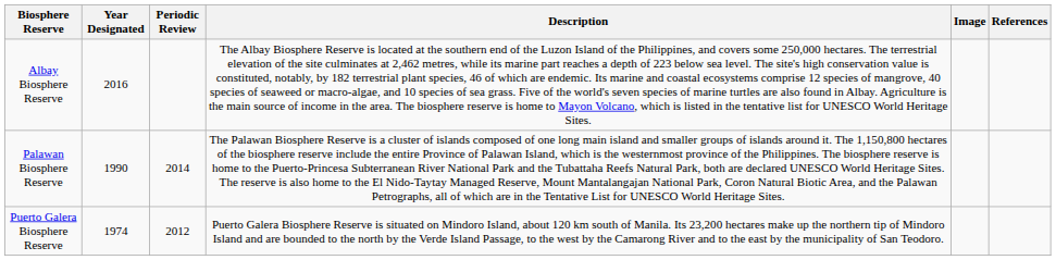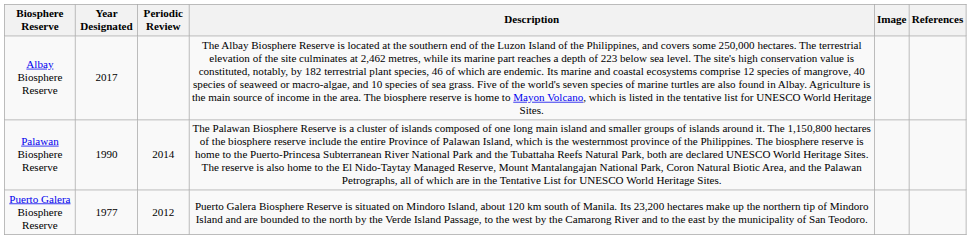 <table class="wikitable sortable" style="margin:0 1em 0 0; font-size:90%;">
 <tr style="background:#efefef;">
 <th>Biosphere Reserve</th>
 <th>Year Designated</th>
 <th>Periodic Review</th>
 <th>Description</th>
 <th>Image</th>
 <th>References</th>
 </tr>
 <tr>
 <td style="text-align:center;"><a href='#'>Albay</a> Biosphere Reserve</td>
-<td style="text-align:center;">2016</td>
+<td style="text-align:center;">2017</td>
 <td style="text-align:center;"></td>
 <td style="text-align:center;">The Albay Biosphere Reserve is located at the southern end of the Luzon Island of the Philippines, and covers some 250,000 hectares. The terrestrial elevation of the site culminates at 2,462 metres, while its marine part reaches a depth of 223 below sea level. The site's high conservation value is constituted, notably, by 182 terrestrial plant species, 46 of which are endemic. Its marine and coastal ecosystems comprise 12 species of mangrove, 40 species of seaweed or macro-algae, and 10 species of sea grass. Five of the world's seven species of marine turtles are also found in Albay. Agriculture is the main source of income in the area. The biosphere reserve is home to <a href='#'>Mayon Volcano</a>, which is listed in the tentative list for UNESCO World Heritage Sites.</td>
 <td style="text-align:center;"></td>
 <td style="text-align:center;"></td>
 </tr>
 <tr>
 <td style="text-align:center;"><a href='#'>Palawan</a> Biosphere Reserve</td>
 <td style="text-align:center;">1990</td>
 <td style="text-align:center;">2014</td>
 <td style="text-align:center;">The Palawan Biosphere Reserve is a cluster of islands composed of one long main island and smaller groups of islands around it. The 1,150,800 hectares of the biosphere reserve include the entire Province of Palawan Island, which is the westernmost province of the Philippines. The biosphere reserve is home to the Puerto-Princesa Subterranean River National Park and the Tubattaha Reefs Natural Park, both are declared UNESCO World Heritage Sites. The reserve is also home to the El Nido-Taytay Managed Reserve, Mount Mantalangajan National Park, Coron Natural Biotic Area, and the Palawan Petrographs, all of which are in the Tentative List for UNESCO World Heritage Sites.</td>
 <td style="text-align:center;"></td>
 <td style="text-align:center;"></td>
 </tr>
 <tr>
 <td style="text-align:center;"><a href='#'>Puerto Galera</a> Biosphere Reserve</td>
-<td style="text-align:center;">1974</td>
+<td style="text-align:center;">1977</td>
 <td style="text-align:center;">2012</td>
 <td style="text-align:center;">Puerto Galera Biosphere Reserve is situated on Mindoro Island, about 120 km south of Manila. Its 23,200 hectares make up the northern tip of Mindoro Island and are bounded to the north by the Verde Island Passage, to the west by the Camarong River and to the east by the municipality of San Teodoro.</td>
 <td style="text-align:center;"></td>
 <td style="text-align:center;"></td>
 </tr>
 </table>
